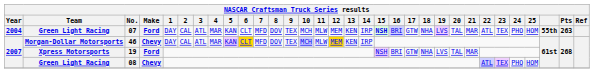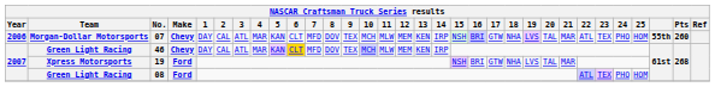 <table class="wikitable" style="text-align:center; font-size:75%">
 <tr>
 <th colspan="32"><a href='#'>NASCAR Craftsman Truck Series</a> results</th>
 </tr>
 <tr>
 <th>Year</th>
 <th>Team</th>
 <th>No.</th>
 <th>Make</th>
 <th>1</th>
 <th>2</th>
 <th>3</th>
 <th>4</th>
 <th>5</th>
 <th>6</th>
 <th>7</th>
 <th>8</th>
 <th>9</th>
 <th>10</th>
 <th>11</th>
 <th>12</th>
 <th>13</th>
 <th>14</th>
 <th>15</th>
 <th>16</th>
 <th>17</th>
 <th>18</th>
 <th>19</th>
 <th>20</th>
 <th>21</th>
 <th>22</th>
 <th>23</th>
 <th>24</th>
 <th>25</th>
 <th></th>
 <th>Pts</th>
 <th>Ref</th>
 </tr>
 <tr>
-<th><a href='#'>2004</a></th>
-<th><a href='#'>Green Light Racing</a></th>
+<th><a href='#'>2006</a></th>
+<th><a href='#'>Morgan-Dollar Motorsports</a></th>
 <th>07</th>
-<th><a href='#'>Ford</a></th>
+<th><a href='#'>Chevy</a></th>
 <td><a href='#'>DAY</a></td>
 <td><a href='#'>CAL</a></td>
 <td><a href='#'>ATL</a></td>
 <td><a href='#'>MAR</a></td>
 <td><a href='#'>KAN</a></td>
 <td><a href='#'>CLT</a></td>
 <td><a href='#'>MFD</a></td>
 <td><a href='#'>DOV</a></td>
 <td><a href='#'>TEX</a></td>
 <td><a href='#'>MCH</a></td>
 <td><a href='#'>MLW</a></td>
 <td><a href='#'>MEM</a></td>
 <td><a href='#'>KEN</a></td>
 <td><a href='#'>IRP</a></td>
-<td style="background-color:#DFFFDF"><strong><a href='#'>NSH</a><br></strong></td>
+<td style="background-color:#DFFFDF"><a href='#'>NSH</a><br></td>
 <td style="background-color:#CFCFFF"><a href='#'>BRI</a><br></td>
 <td><a href='#'>GTW</a></td>
 <td><a href='#'>NHA</a></td>
 <td style="background-color:#EFCFFF"><a href='#'>LVS</a><br></td>
 <td><a href='#'>TAL</a></td>
 <td><a href='#'>MAR</a></td>
 <td><a href='#'>ATL</a></td>
 <td><a href='#'>TEX</a></td>
 <td><a href='#'>PHO</a></td>
 <td><a href='#'>HOM</a></td>
 <th>55th</th>
-<th>263</th>
+<th>260</th>
 <th></th>
 </tr>
 <tr>
 <th rowspan=3><a href='#'>2007</a></th>
-<th><a href='#'>Morgan-Dollar Motorsports</a></th>
+<th><a href='#'>Green Light Racing</a></th>
 <th>46</th>
 <th><a href='#'>Chevy</a></th>
 <td><a href='#'>DAY</a></td>
 <td><a href='#'>CAL</a></td>
 <td><a href='#'>ATL</a></td>
 <td><a href='#'>MAR</a></td>
 <td style="background-color:#EFCFFF"><a href='#'>KAN</a><br></td>
 <td style="background: gold;"><a href='#'>CLT</a></td>
 <td><a href='#'>MFD</a></td>
 <td><a href='#'>DOV</a></td>
 <td><a href='#'>TEX</a></td>
 <td style="background-color:#CFCFFF"><a href='#'>MCH</a><br></td>
 <td><a href='#'>MLW</a></td>
-<td style="background: gold;"><a href='#'>MEM</a></td>
+<td><a href='#'>MEM</a></td>
 <td><a href='#'>KEN</a></td>
 <td><a href='#'>IRP</a></td>
 <td colspan=11></td>
 <th rowspan=3>61st</th>
 <th rowspan=3>268</th>
 <th rowspan=3></th>
 </tr>
 <tr>
 <th><a href='#'>Xpress Motorsports</a></th>
 <th>19</th>
 <th><a href='#'>Ford</a></th>
 <td colspan=14></td>
 <td style="background-color:#EFCFFF"><a href='#'>NSH</a><br></td>
 <td><a href='#'>BRI</a></td>
 <td><a href='#'>GTW</a></td>
 <td><a href='#'>NHA</a></td>
 <td><a href='#'>LVS</a></td>
 <td><a href='#'>TAL</a></td>
 <td><a href='#'>MAR</a></td>
 <td colspan=4></td>
 </tr>
 <tr>
 <th><a href='#'>Green Light Racing</a></th>
 <th>08</th>
-<th><a href='#'>Chevy</a></th>
+<th><a href='#'>Ford</a></th>
 <td colspan=21></td>
 <td style="background-color:#CFCFFF"><a href='#'>ATL</a><br></td>
 <td style="background-color:#EFCFFF"><a href='#'>TEX</a><br></td>
 <td><a href='#'>PHO</a></td>
 <td><a href='#'>HOM</a></td>
 </tr>
 <tr>
 </tr>
 </table>
